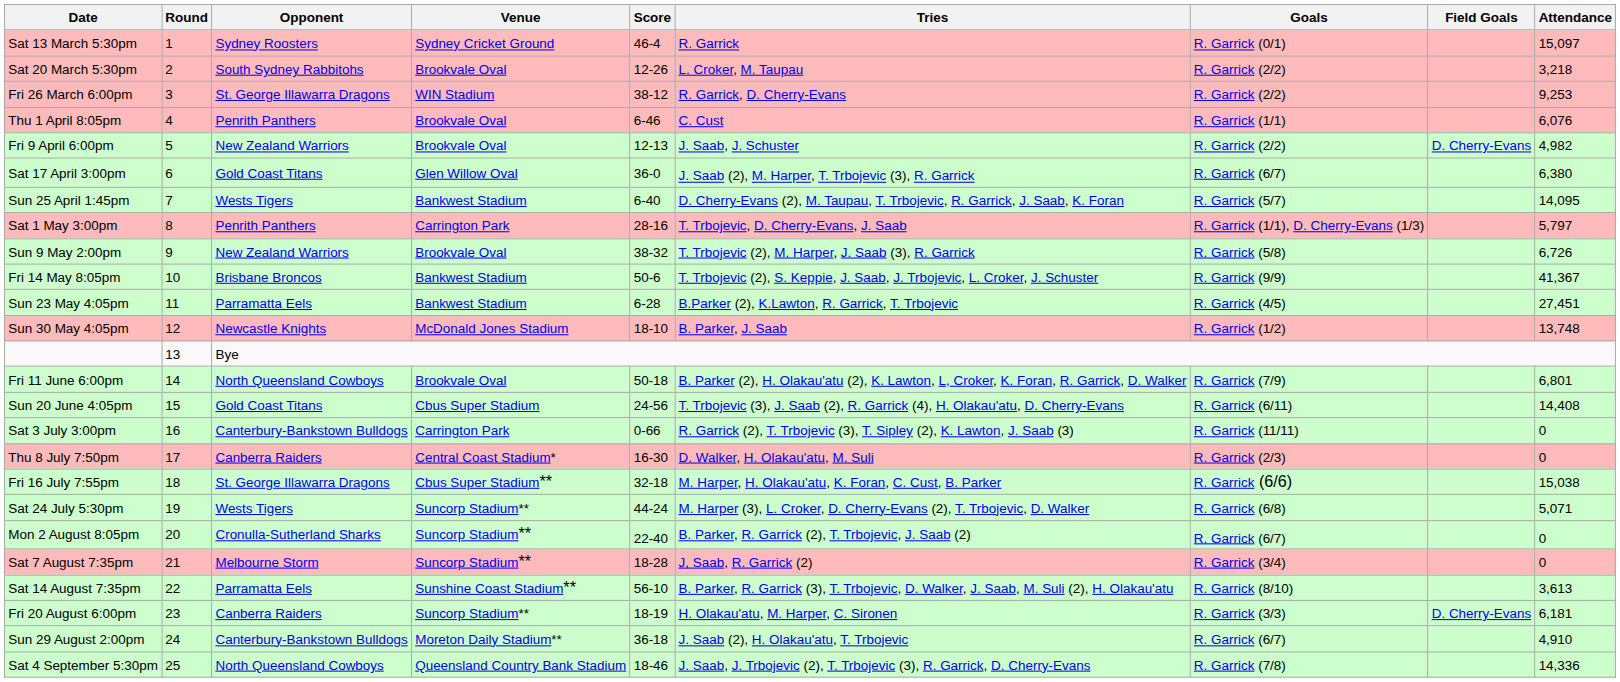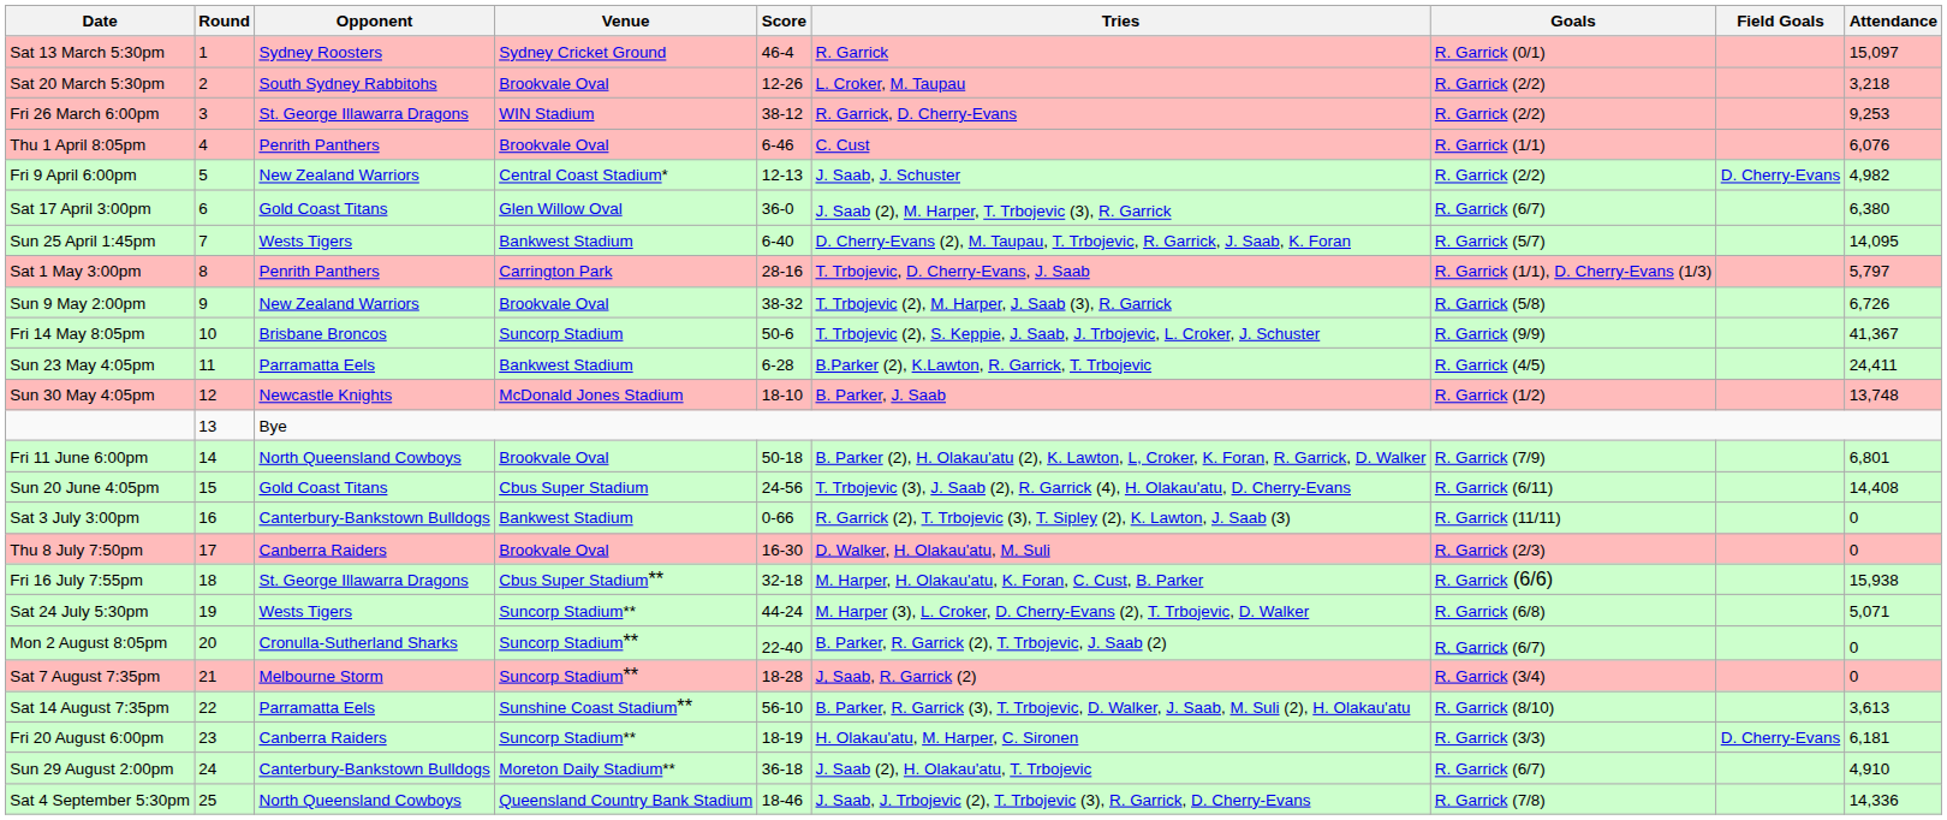 <table class="wikitable">
 <tr>
 <th><small>Date</small></th>
 <th><small>Round</small></th>
 <th><small>Opponent</small></th>
 <th><small>Venue</small></th>
 <th><small>Score</small></th>
 <th><small>Tries</small></th>
 <th><small>Goals</small></th>
 <th><small>Field Goals</small></th>
 <th><small>Attendance</small></th>
 </tr>
 <tr bgcolor=#FFBBBB>
 <td><small>Sat 13 March 5:30pm</small></td>
 <td><small>1</small></td>
 <td><a href='#'><small>Sydney Roosters</small></a></td>
 <td><a href='#'><small>Sydney Cricket Ground</small></a></td>
 <td><small>46-4</small></td>
 <td><a href='#'><small>R. Garrick</small></a></td>
 <td><small><a href='#'>R. Garrick</a> (0/1)</small></td>
 <td></td>
 <td><small>15,097</small></td>
 </tr>
 <tr bgcolor=FFBBBB>
 <td><small>Sat 20 March 5:30pm</small></td>
 <td><small>2</small></td>
 <td><a href='#'><small>South Sydney Rabbitohs</small></a></td>
 <td><a href='#'><small>Brookvale Oval</small></a></td>
 <td><small>12-26</small></td>
 <td><small><a href='#'>L. Croker</a>, <a href='#'>M. Taupau</a></small></td>
 <td><small><a href='#'>R. Garrick</a> (2/2)</small></td>
 <td></td>
 <td><small>3,218</small></td>
 </tr>
 <tr bgcolor=#FFBBBB>
 <td><small>Fri 26 March 6:00pm</small></td>
 <td><small>3</small></td>
 <td><a href='#'><small>St. George Illawarra Dragons</small></a></td>
 <td><a href='#'><small>WIN Stadium</small></a></td>
 <td><small>38-12</small></td>
 <td><small><a href='#'>R. Garrick</a>, <a href='#'>D. Cherry-Evans</a></small></td>
 <td><small><a href='#'>R. Garrick</a> (2/2)</small></td>
 <td></td>
 <td><small>9,253</small></td>
 </tr>
 <tr bgcolor=#FFBBBB>
 <td><small>Thu 1 April 8:05pm</small></td>
 <td><small>4</small></td>
 <td><a href='#'><small>Penrith Panthers</small></a></td>
 <td><a href='#'><small>Brookvale Oval</small></a></td>
 <td><small>6-46</small></td>
 <td><a href='#'><small>C. Cust</small></a></td>
 <td><small><a href='#'>R. Garrick</a> (1/1)</small></td>
 <td></td>
 <td><small>6,076</small></td>
 </tr>
 <tr bgcolor=#CCFFCC>
 <td><small>Fri 9 April 6:00pm</small></td>
 <td><small>5</small></td>
 <td><a href='#'><small>New Zealand Warriors</small></a></td>
-<td><a href='#'><small>Brookvale Oval</small></a></td>
+<td><small><a href='#'>Central Coast Stadium</a>*</small></td>
 <td><small>12-13</small></td>
 <td><small><a href='#'>J. Saab</a>, <a href='#'>J. Schuster</a></small></td>
 <td><small><a href='#'>R. Garrick</a> (2/2)</small></td>
 <td><small><a href='#'>D. Cherry-Evans</a></small></td>
 <td><small>4,982</small></td>
 </tr>
 <tr bgcolor=#CCFFCC>
 <td><small>Sat 17 April 3:00pm</small></td>
 <td><small>6</small></td>
 <td><a href='#'><small>Gold Coast Titans</small></a></td>
 <td><a href='#'><small>Glen Willow Oval</small></a></td>
 <td><small>36-0</small></td>
 <td><sub><a href='#'>J. Saab</a> (2), <a href='#'>M. Harper</a>, <a href='#'>T. Trbojevic</a> (3), <a href='#'>R. Garrick</a></sub></td>
 <td><small><a href='#'>R. Garrick</a> (6/7)</small></td>
 <td></td>
 <td><small>6,380</small></td>
 </tr>
 <tr bgcolor=#CCFFCC>
 <td><small>Sun 25 April 1:45pm</small></td>
 <td><small>7</small></td>
 <td><a href='#'><small>Wests Tigers</small></a></td>
 <td><a href='#'><small>Bankwest Stadium</small></a></td>
 <td><small>6-40</small></td>
 <td><small><a href='#'>D. Cherry-Evans</a> (2), <a href='#'>M. Taupau</a>, <a href='#'>T. Trbojevic</a>, <a href='#'>R. Garrick</a>, <a href='#'>J. Saab</a>, <a href='#'>K. Foran</a></small></td>
 <td><small><a href='#'>R. Garrick</a> (5/7)</small></td>
 <td></td>
 <td><small>14,095</small></td>
 </tr>
 <tr bgcolor=#FFBBBB>
 <td><small>Sat 1 May 3:00pm</small></td>
 <td><small>8</small></td>
 <td><a href='#'><small>Penrith Panthers</small></a></td>
 <td><a href='#'><small>Carrington Park</small></a></td>
 <td><small>28-16</small></td>
 <td><small><a href='#'>T. Trbojevic</a>, <a href='#'>D. Cherry-Evans</a>, <a href='#'>J. Saab</a></small></td>
 <td><small><a href='#'>R. Garrick</a> (1/1), <a href='#'>D. Cherry-Evans</a> (1/3)</small></td>
 <td></td>
 <td><small>5,797</small></td>
 </tr>
 <tr bgcolor=#CCFFCC>
 <td><small>Sun 9 May 2:00pm</small></td>
 <td><small>9</small></td>
 <td><a href='#'><small>New Zealand Warriors</small></a></td>
 <td><a href='#'><small>Brookvale Oval</small></a></td>
 <td><small>38-32</small></td>
 <td><small><a href='#'>T. Trbojevic</a> (2), <a href='#'>M. Harper</a>, <a href='#'>J. Saab</a> (3), <a href='#'>R. Garrick</a></small></td>
 <td><small><a href='#'>R. Garrick</a> (5/8)</small></td>
 <td></td>
 <td><small>6,726</small></td>
 </tr>
 <tr bgcolor=#CCFFCC>
 <td><small>Fri 14 May 8:05pm</small></td>
 <td><small>10</small></td>
 <td><a href='#'><small>Brisbane Broncos</small></a></td>
-<td><a href='#'><small>Bankwest Stadium</small></a></td>
+<td><a href='#'><small>Suncorp Stadium</small></a></td>
 <td><small>50-6</small></td>
 <td><small><a href='#'>T. Trbojevic</a> (2), <a href='#'>S. Keppie</a>, <a href='#'>J. Saab</a>, <a href='#'>J. Trbojevic</a>, <a href='#'>L. Croker</a>, <a href='#'>J. Schuster</a></small></td>
 <td><small><a href='#'>R. Garrick</a> (9/9)</small></td>
 <td></td>
 <td><small>41,367</small></td>
 </tr>
 <tr bgcolor=#CCFFCC>
 <td><small>Sun 23 May 4:05pm</small></td>
 <td><small>11</small></td>
 <td><a href='#'><small>Parramatta Eels</small></a></td>
 <td><a href='#'><small>Bankwest Stadium</small></a></td>
 <td><small>6-28</small></td>
 <td><small><a href='#'>B.Parker</a> (2), <a href='#'>K.Lawton</a>, <a href='#'>R. Garrick</a>, <a href='#'>T. Trbojevic</a></small></td>
 <td><small><a href='#'>R. Garrick</a> (4/5)</small></td>
 <td></td>
-<td><small>27,451</small></td>
+<td><small>24,411</small></td>
 </tr>
 <tr bgcolor=#FFBBBB>
 <td><small>Sun 30 May 4:05pm</small></td>
 <td><small>12</small></td>
 <td><a href='#'><small>Newcastle Knights</small></a></td>
 <td><a href='#'><small>McDonald Jones Stadium</small></a></td>
 <td><small>18-10</small></td>
 <td><small><a href='#'>B. Parker</a>, <a href='#'>J. Saab</a></small></td>
 <td><small><a href='#'>R. Garrick</a> (1/2)</small></td>
 <td></td>
 <td><small>13,748</small></td>
 </tr>
 <tr>
 <td></td>
 <td><small>13</small></td>
 <td colspan="7"><small>Bye</small></td>
 </tr>
 <tr bgcolor=#CCFFCC>
 <td><small>Fri 11 June 6:00pm</small></td>
 <td><small>14</small></td>
 <td><a href='#'><small>North Queensland Cowboys</small></a></td>
 <td><a href='#'><small>Brookvale Oval</small></a></td>
 <td><small>50-18</small></td>
 <td><small><a href='#'>B. Parker</a> (2), <a href='#'>H. Olakau'atu</a> (2), <a href='#'>K. Lawton</a>, <a href='#'>L, Croker</a>, <a href='#'>K. Foran</a>, <a href='#'>R. Garrick</a>, <a href='#'>D. Walker</a></small></td>
 <td><small><a href='#'>R. Garrick</a> (7/9)</small></td>
 <td></td>
 <td><small>6,801</small></td>
 </tr>
 <tr bgcolor=#CCFFCC>
 <td><small>Sun 20 June 4:05pm</small></td>
 <td><small>15</small></td>
 <td><a href='#'><small>Gold Coast Titans</small></a></td>
 <td><a href='#'><small>Cbus Super Stadium</small></a></td>
 <td><small>24-56</small></td>
 <td><small><a href='#'>T. Trbojevic</a> (3), <a href='#'>J. Saab</a> (2), <a href='#'>R. Garrick</a> (4), <a href='#'>H. Olakau'atu</a>, <a href='#'>D. Cherry-Evans</a></small></td>
 <td><small><a href='#'>R. Garrick</a> (6/11)</small></td>
 <td></td>
 <td><small>14,408</small></td>
 </tr>
 <tr bgcolor=#CCFFCC>
 <td><small>Sat 3 July 3:00pm</small></td>
 <td><small>16</small></td>
 <td><a href='#'><small>Canterbury-Bankstown Bulldogs</small></a></td>
-<td><a href='#'><small>Carrington Park</small></a></td>
+<td><small><a href='#'>Bankwest Stadium</a></small></td>
 <td><small>0-66</small></td>
 <td><small><a href='#'>R. Garrick</a> (2), <a href='#'>T. Trbojevic</a> (3), <a href='#'>T. Sipley</a> (2), <a href='#'>K. Lawton</a>, <a href='#'>J. Saab</a> (3)</small></td>
 <td><small><a href='#'>R. Garrick</a> (11/11)</small></td>
 <td></td>
 <td><small>0</small></td>
 </tr>
 <tr bgcolor=#FFBBBB>
 <td><small>Thu 8 July 7:50pm</small></td>
 <td><small>17</small></td>
 <td><a href='#'><small>Canberra Raiders</small></a></td>
-<td><small><a href='#'>Central Coast Stadium</a>*</small></td>
+<td><a href='#'><small>Brookvale Oval</small></a></td>
 <td><small>16-30</small></td>
 <td><small><a href='#'>D. Walker</a>, <a href='#'>H. Olakau'atu</a>, <a href='#'>M. Suli</a></small></td>
 <td><small><a href='#'>R. Garrick</a> (2/3)</small></td>
 <td></td>
 <td><small>0</small></td>
 </tr>
 <tr bgcolor=#CCFFCC>
 <td><small>Fri 16 July 7:55pm</small></td>
 <td><small>18</small></td>
 <td><a href='#'><small>St. George Illawarra Dragons</small></a></td>
 <td><small><a href='#'>Cbus Super Stadium</a></small>**</td>
 <td><small>32-18</small></td>
 <td><small><a href='#'>M. Harper</a>, <a href='#'>H. Olakau'atu</a>, <a href='#'>K. Foran</a>, <a href='#'>C. Cust</a>, <a href='#'>B. Parker</a></small></td>
 <td><a href='#'><small>R. Garrick</small></a> (6/6)</td>
 <td></td>
-<td><small>15,038</small></td>
+<td><small>15,938</small></td>
 </tr>
 <tr bgcolor=#CCFFCC>
 <td><small>Sat 24 July 5:30pm</small></td>
 <td><small>19</small></td>
 <td><a href='#'><small>Wests Tigers</small></a></td>
 <td><small><a href='#'>Suncorp Stadium</a>**</small></td>
 <td><small>44-24</small></td>
 <td><small><a href='#'>M. Harper</a> (3), <a href='#'>L. Croker</a>, <a href='#'>D. Cherry-Evans</a> (2), <a href='#'>T. Trbojevic</a>, <a href='#'>D. Walker</a></small></td>
 <td><small><a href='#'>R. Garrick</a> (6/8)</small></td>
 <td></td>
 <td><small>5,071</small></td>
 </tr>
 <tr bgcolor=#CCFFCC>
 <td><small>Mon 2 August 8:05pm</small></td>
 <td><small>20</small></td>
 <td><a href='#'><small>Cronulla-Sutherland Sharks</small></a></td>
 <td><small><a href='#'>Suncorp Stadium</a></small>**</td>
 <td><sub>22-40</sub></td>
 <td><small><a href='#'>B. Parker</a>, <a href='#'>R. Garrick</a> (2), <a href='#'>T. Trbojevic</a>, <a href='#'>J. Saab</a> (2)</small></td>
 <td><sub><a href='#'>R. Garrick</a> (6/7)</sub></td>
 <td></td>
 <td><sub>0</sub></td>
 </tr>
 <tr bgcolor=#FFBBBB>
 <td><small>Sat 7 August 7:35pm</small></td>
 <td><small>21</small></td>
 <td><a href='#'><small>Melbourne Storm</small></a></td>
 <td><small><a href='#'>Suncorp Stadium</a></small>**</td>
 <td><small>18-28</small></td>
 <td><small><a href='#'>J, Saab</a>, <a href='#'>R. Garrick</a> (2)</small></td>
 <td><small><a href='#'>R. Garrick</a> (3/4)</small></td>
 <td></td>
 <td><small>0</small></td>
 </tr>
 <tr bgcolor=#CCFFCC>
 <td><small>Sat 14 August 7:35pm</small></td>
 <td><small>22</small></td>
 <td><a href='#'><small>Parramatta Eels</small></a></td>
 <td><small><a href='#'>Sunshine Coast Stadium</a></small>**</td>
 <td><small>56-10</small></td>
 <td><small><a href='#'>B. Parker</a>, <a href='#'>R. Garrick</a> (3), <a href='#'>T. Trbojevic</a>, <a href='#'>D. Walker</a>, <a href='#'>J. Saab</a>, <a href='#'>M. Suli</a> (2), <a href='#'>H. Olakau'atu</a></small></td>
 <td><small><a href='#'>R. Garrick</a> (8/10)</small></td>
 <td></td>
 <td><small>3,613</small></td>
 </tr>
 <tr bgcolor=#CCFFCC>
 <td><small>Fri 20 August 6:00pm</small></td>
 <td><small>23</small></td>
 <td><small><a href='#'>Canberra Raiders</a></small></td>
 <td><small><a href='#'>Suncorp Stadium</a>**</small></td>
 <td><small>18-19</small></td>
 <td><small><a href='#'>H. Olakau'atu</a>, <a href='#'>M. Harper</a>, <a href='#'>C. Sironen</a></small></td>
 <td><small><a href='#'>R. Garrick</a> (3/3)</small></td>
 <td><small><a href='#'>D. Cherry-Evans</a></small></td>
 <td><small>6,181</small></td>
 </tr>
 <tr bgcolor=#CCFFCC>
 <td><small>Sun 29 August 2:00pm</small></td>
 <td><small>24</small></td>
 <td><small><a href='#'>Canterbury-Bankstown Bulldogs</a></small></td>
 <td><small><a href='#'>Moreton Daily Stadium</a>**</small></td>
 <td><small>36-18</small></td>
 <td><small><a href='#'>J. Saab</a> (2), <a href='#'>H. Olakau'atu</a>, <a href='#'>T. Trbojevic</a></small></td>
 <td><small><a href='#'>R. Garrick</a> (6/7)</small></td>
 <td></td>
 <td><small>4,910</small></td>
 </tr>
 <tr bgcolor=#CCFFCC>
 <td><small>Sat 4 September 5:30pm</small></td>
 <td><small>25</small></td>
 <td><a href='#'><small>North Queensland Cowboys</small></a></td>
 <td><a href='#'><small>Queensland Country Bank Stadium</small></a></td>
 <td><small>18-46</small></td>
 <td><small><a href='#'>J. Saab</a>, <a href='#'>J. Trbojevic</a> (2), <a href='#'>T. Trbojevic</a> (3), <a href='#'>R. Garrick</a>, <a href='#'>D. Cherry-Evans</a></small></td>
 <td><small><a href='#'>R. Garrick</a> (7/8)</small></td>
 <td></td>
 <td><small>14,336</small></td>
 </tr>
 </table>
